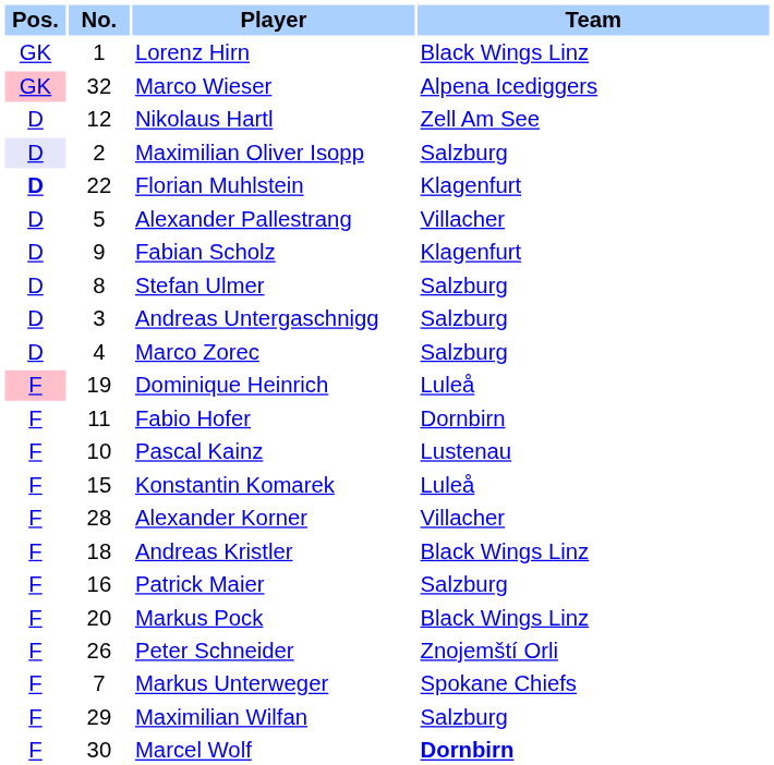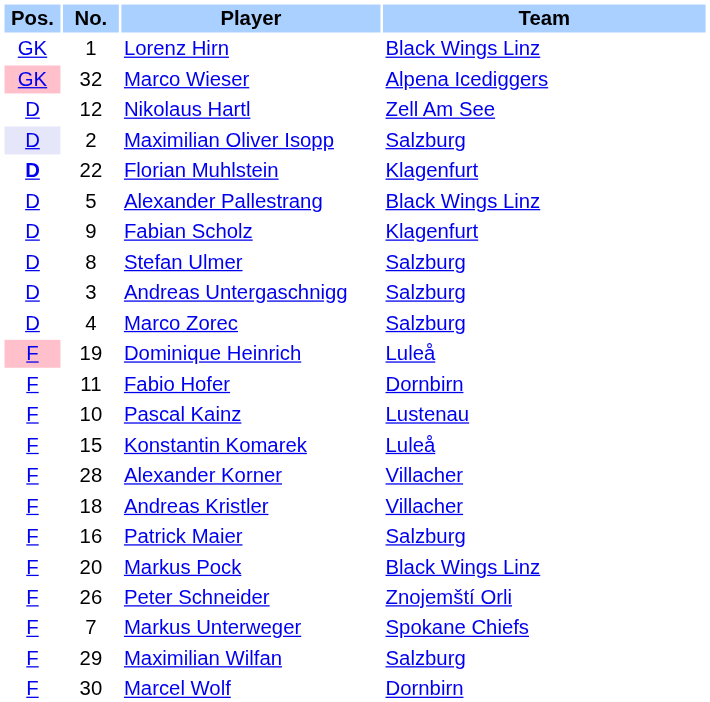 <table border="0" cellspacing="2" cellpadding="2">
 <tr bgcolor=AAD0FF>
 <th width=40>Pos.</th>
 <th width=40>No.</th>
 <th width=200>Player</th>
 <th width=250>Team</th>
 </tr>
 <tr>
 <td style="text-align:center;"><a href='#'>GK</a></td>
 <td style="text-align:center;">1</td>
 <td><a href='#'>Lorenz Hirn</a></td>
 <td> <a href='#'>Black Wings Linz</a></td>
 </tr>
 <tr>
 <td style="background: pink; text-align:center;"><a href='#'>GK</a></td>
 <td style="text-align:center;">32</td>
 <td><a href='#'>Marco Wieser</a></td>
 <td> <a href='#'>Alpena Icediggers</a></td>
 </tr>
 <tr>
 <td style="text-align:center;"><a href='#'>D</a></td>
 <td style="text-align:center;">12</td>
 <td><a href='#'>Nikolaus Hartl</a></td>
 <td> <a href='#'>Zell Am See</a></td>
 </tr>
 <tr>
 <td style="background: lavender; text-align:center;"><a href='#'>D</a></td>
 <td style="text-align:center;">2</td>
 <td><a href='#'>Maximilian Oliver Isopp</a></td>
 <td> <a href='#'>Salzburg</a></td>
 </tr>
 <tr>
 <td style="text-align:center;"><strong><a href='#'>D</a></strong></td>
 <td style="text-align:center;">22</td>
 <td><a href='#'>Florian Muhlstein</a></td>
 <td> <a href='#'>Klagenfurt</a></td>
 </tr>
 <tr>
 <td style="text-align:center;"><a href='#'>D</a></td>
 <td style="text-align:center;">5</td>
 <td><a href='#'>Alexander Pallestrang</a></td>
-<td> <a href='#'>Villacher</a></td>
+<td> <a href='#'>Black Wings Linz</a></td>
 <td></td>
 </tr>
 <tr>
 <td style="text-align:center;"><a href='#'>D</a></td>
 <td style="text-align:center;">9</td>
 <td><a href='#'>Fabian Scholz</a></td>
 <td> <a href='#'>Klagenfurt</a></td>
 <td></td>
 </tr>
 <tr>
 <td style="text-align:center;"><a href='#'>D</a></td>
 <td style="text-align:center;">8</td>
 <td><a href='#'>Stefan Ulmer</a></td>
 <td> <a href='#'>Salzburg</a></td>
 <td></td>
 </tr>
 <tr>
 <td style="text-align:center;"><a href='#'>D</a></td>
 <td style="text-align:center;">3</td>
 <td><a href='#'>Andreas Untergaschnigg</a></td>
 <td> <a href='#'>Salzburg</a></td>
 <td></td>
 </tr>
 <tr>
 <td style="text-align:center;"><a href='#'>D</a></td>
 <td style="text-align:center;">4</td>
 <td><a href='#'>Marco Zorec</a></td>
 <td> <a href='#'>Salzburg</a></td>
 <td></td>
 </tr>
 <tr>
 <td style="background: pink; text-align:center;"><a href='#'>F</a></td>
 <td style="text-align:center;">19</td>
 <td><a href='#'>Dominique Heinrich</a></td>
 <td> <a href='#'>Luleå</a></td>
 <td></td>
 </tr>
 <tr>
 <td style="text-align:center;"><a href='#'>F</a></td>
 <td style="text-align:center;">11</td>
 <td><a href='#'>Fabio Hofer</a></td>
 <td> <a href='#'>Dornbirn</a></td>
 <td></td>
 </tr>
 <tr>
 <td style="text-align:center;"><a href='#'>F</a></td>
 <td style="text-align:center;">10</td>
 <td><a href='#'>Pascal Kainz</a></td>
 <td> <a href='#'>Lustenau</a></td>
 <td></td>
 </tr>
 <tr>
 <td style="text-align:center;"><a href='#'>F</a></td>
 <td style="text-align:center;">15</td>
 <td><a href='#'>Konstantin Komarek</a></td>
 <td> <a href='#'>Luleå</a></td>
 <td></td>
 </tr>
 <tr>
 <td style="text-align:center;"><a href='#'>F</a></td>
 <td style="text-align:center;">28</td>
 <td><a href='#'>Alexander Korner</a></td>
 <td> <a href='#'>Villacher</a></td>
 <td></td>
 </tr>
 <tr>
 <td style="text-align:center;"><a href='#'>F</a></td>
 <td style="text-align:center;">18</td>
 <td><a href='#'>Andreas Kristler</a></td>
-<td> <a href='#'>Black Wings Linz</a></td>
+<td> <a href='#'>Villacher</a></td>
 <td></td>
 </tr>
 <tr>
 <td style="text-align:center;"><a href='#'>F</a></td>
 <td style="text-align:center;">16</td>
 <td><a href='#'>Patrick Maier</a></td>
 <td> <a href='#'>Salzburg</a></td>
 <td></td>
 </tr>
 <tr>
 <td style="text-align:center;"><a href='#'>F</a></td>
 <td style="text-align:center;">20</td>
 <td><a href='#'>Markus Pock</a></td>
 <td> <a href='#'>Black Wings Linz</a></td>
 <td></td>
 </tr>
 <tr>
 <td style="text-align:center;"><a href='#'>F</a></td>
 <td style="text-align:center;">26</td>
 <td><a href='#'>Peter Schneider</a></td>
 <td> <a href='#'>Znojemští Orli</a></td>
 <td></td>
 </tr>
 <tr>
 <td style="text-align:center;"><a href='#'>F</a></td>
 <td style="text-align:center;">7</td>
 <td><a href='#'>Markus Unterweger</a></td>
 <td> <a href='#'>Spokane Chiefs</a></td>
 <td></td>
 </tr>
 <tr>
 <td style="text-align:center;"><a href='#'>F</a></td>
 <td style="text-align:center;">29</td>
 <td><a href='#'>Maximilian Wilfan</a></td>
 <td> <a href='#'>Salzburg</a></td>
 <td></td>
 </tr>
 <tr>
 <td style="text-align:center;"><a href='#'>F</a></td>
 <td style="text-align:center;">30</td>
 <td><a href='#'>Marcel Wolf</a></td>
-<td><strong> <a href='#'>Dornbirn</a></strong></td>
+<td> <a href='#'>Dornbirn</a></td>
 <td></td>
 </tr>
 </table>
